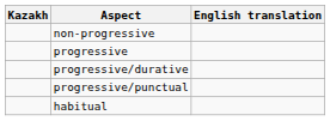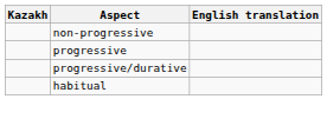 <table class="wikitable">
 <tr>
 <th>Kazakh</th>
 <th>Aspect</th>
 <th>English translation</th>
 </tr>
 <tr>
 <td></td>
 <td>non-progressive</td>
 <td></td>
 </tr>
 <tr>
 <td></td>
 <td>progressive</td>
 <td></td>
 </tr>
 <tr>
 <td></td>
 <td>progressive/durative</td>
 <td></td>
 </tr>
 <tr>
 <td></td>
-<td>progressive/punctual</td>
-<td></td>
-</tr>
-<tr>
-<td></td>
 <td>habitual</td>
 <td></td>
 </tr>
 </table>
